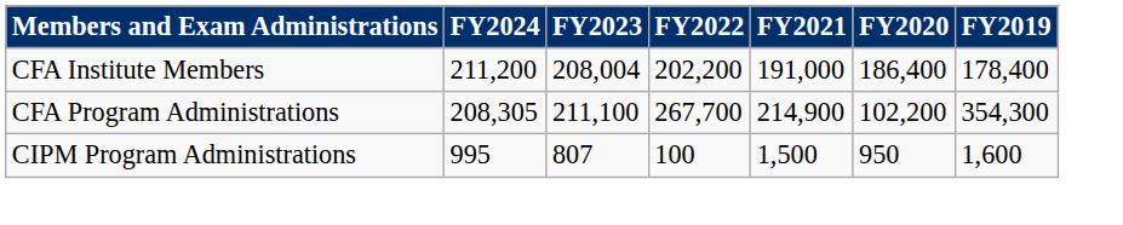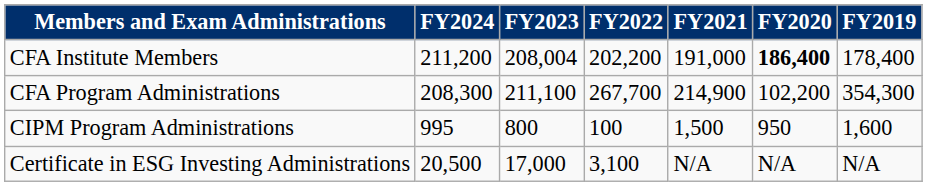 <table class="wikitable sortable">
 <tr>
 <th style="background:#002F6C; color:white;">Members and Exam Administrations</th>
 <th style="background:#002F6C; color:white;">FY2024</th>
 <th style="background:#002F6C; color:white;">FY2023</th>
 <th style="background:#002F6C; color:white;">FY2022</th>
 <th style="background:#002F6C; color:white;">FY2021</th>
 <th style="background:#002F6C; color:white;">FY2020</th>
 <th style="background:#002F6C; color:white;">FY2019</th>
 </tr>
 <tr>
 <td>CFA Institute Members</td>
 <td>211,200</td>
 <td>208,004</td>
 <td>202,200</td>
 <td>191,000</td>
-<td>186,400</td>
+<td><strong>186,400</strong></td>
 <td>178,400</td>
 </tr>
 <tr>
 <td>CFA Program Administrations</td>
-<td>208,305</td>
+<td>208,300</td>
 <td>211,100</td>
 <td>267,700</td>
 <td>214,900</td>
 <td>102,200</td>
 <td>354,300</td>
 </tr>
 <tr>
 <td>CIPM Program Administrations</td>
 <td>995</td>
-<td>807</td>
+<td>800</td>
 <td>100</td>
 <td>1,500</td>
 <td>950</td>
 <td>1,600</td>
 </tr>
+<tr>
+<td>Certificate in ESG Investing Administrations</td>
+<td>20,500</td>
+<td>17,000</td>
+<td>3,100</td>
+<td>N/A</td>
+<td>N/A</td>
+<td>N/A</td>
+</tr>
 </table>
